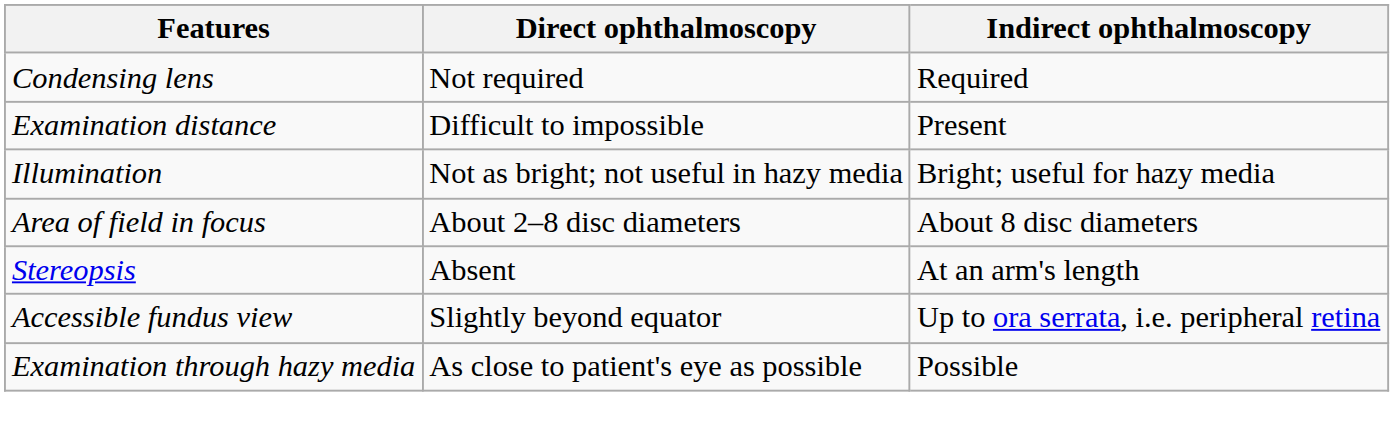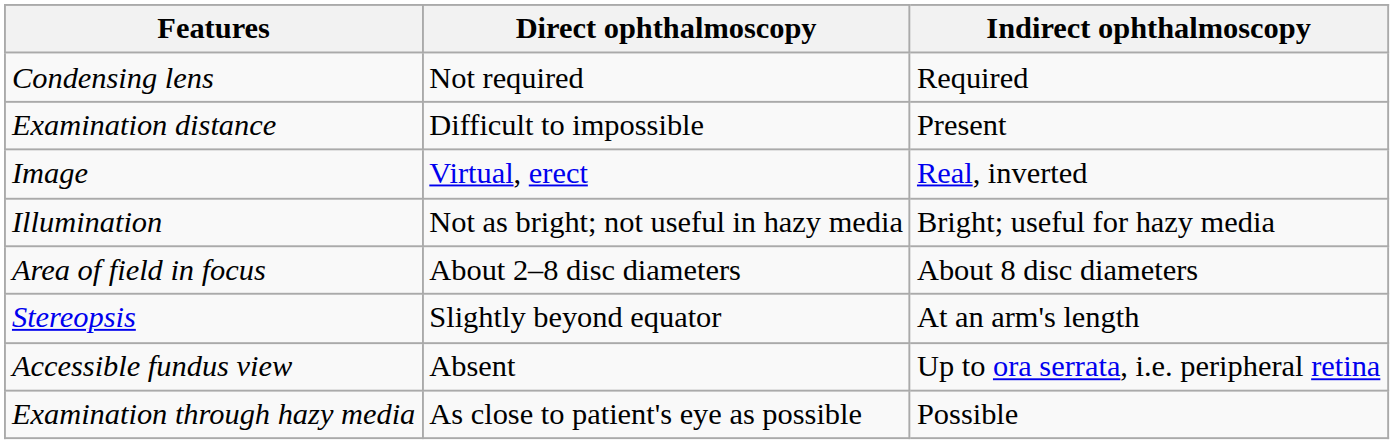 <table class="wikitable" border="1">
 <tr>
 <th>Features</th>
 <th>Direct ophthalmoscopy</th>
 <th>Indirect ophthalmoscopy</th>
 </tr>
 <tr>
 <td><em>Condensing lens</em></td>
 <td>Not required</td>
 <td>Required</td>
 </tr>
 <tr>
 <td><em>Examination distance</em></td>
 <td>Difficult to impossible</td>
 <td>Present</td>
 </tr>
 <tr>
+<td><em>Image</em></td>
+<td><a href='#'>Virtual</a>, <a href='#'>erect</a></td>
+<td><a href='#'>Real</a>, inverted</td>
+</tr>
+<tr>
 <td><em>Illumination</em></td>
 <td>Not as bright; not useful in hazy media</td>
 <td>Bright; useful for hazy media</td>
 </tr>
 <tr>
 <td><em>Area of field in focus</em></td>
 <td>About 2–8 disc diameters</td>
 <td>About 8 disc diameters</td>
 </tr>
 <tr>
 <td><em><a href='#'>Stereopsis</a></em></td>
-<td>Absent</td>
+<td>Slightly beyond equator</td>
 <td>At an arm's length</td>
 </tr>
 <tr>
 <td><em>Accessible fundus view</em></td>
-<td>Slightly beyond equator</td>
+<td>Absent</td>
 <td>Up to <a href='#'>ora serrata</a>, i.e. peripheral <a href='#'>retina</a></td>
 </tr>
 <tr>
 <td><em>Examination through hazy media</em></td>
 <td>As close to patient's eye as possible</td>
 <td>Possible</td>
 </tr>
 </table>
